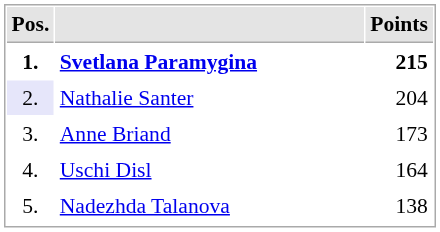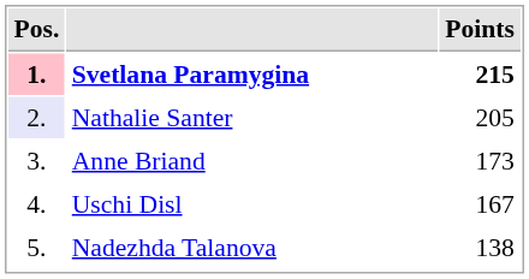 <table cellspacing="1" cellpadding="3" style="border:1px solid #AAAAAA;font-size:90%">
 <tr bgcolor="#E4E4E4">
 <th style="border-bottom:1px solid #AAAAAA" width=10>Pos.</th>
 <th style="border-bottom:1px solid #AAAAAA" width=200></th>
 <th style="border-bottom:1px solid #AAAAAA" width=20>Points</th>
 </tr>
 <tr>
-<td align="center"><strong>1.</strong></td>
+<td align="center" style="background: pink;"><strong>1.</strong></td>
 <td> <strong><a href='#'>Svetlana Paramygina</a></strong></td>
 <td align="right"><strong>215</strong></td>
 </tr>
 <tr>
 <td align="center" style="background: lavender;">2.</td>
 <td> <a href='#'>Nathalie Santer</a></td>
-<td align="right">204</td>
+<td align="right">205</td>
 </tr>
 <tr>
 <td align="center">3.</td>
 <td> <a href='#'>Anne Briand</a></td>
 <td align="right">173</td>
 </tr>
 <tr>
 <td align="center">4.</td>
 <td> <a href='#'>Uschi Disl</a></td>
-<td align="right">164</td>
+<td align="right">167</td>
 </tr>
 <tr>
 <td align="center">5.</td>
 <td> <a href='#'>Nadezhda Talanova</a></td>
 <td align="right">138</td>
 </tr>
 <tr>
 </tr>
 </table>
